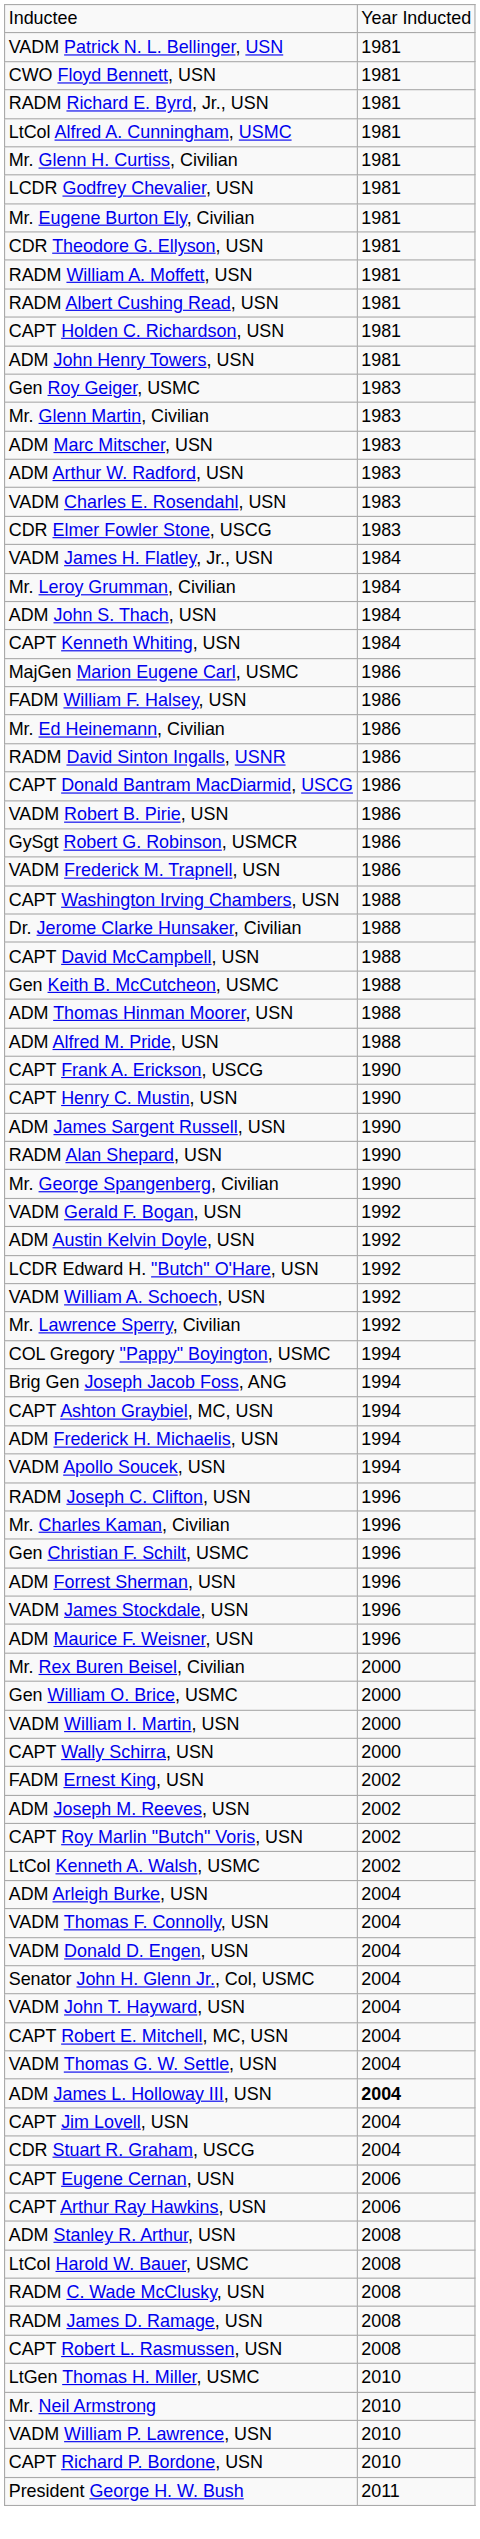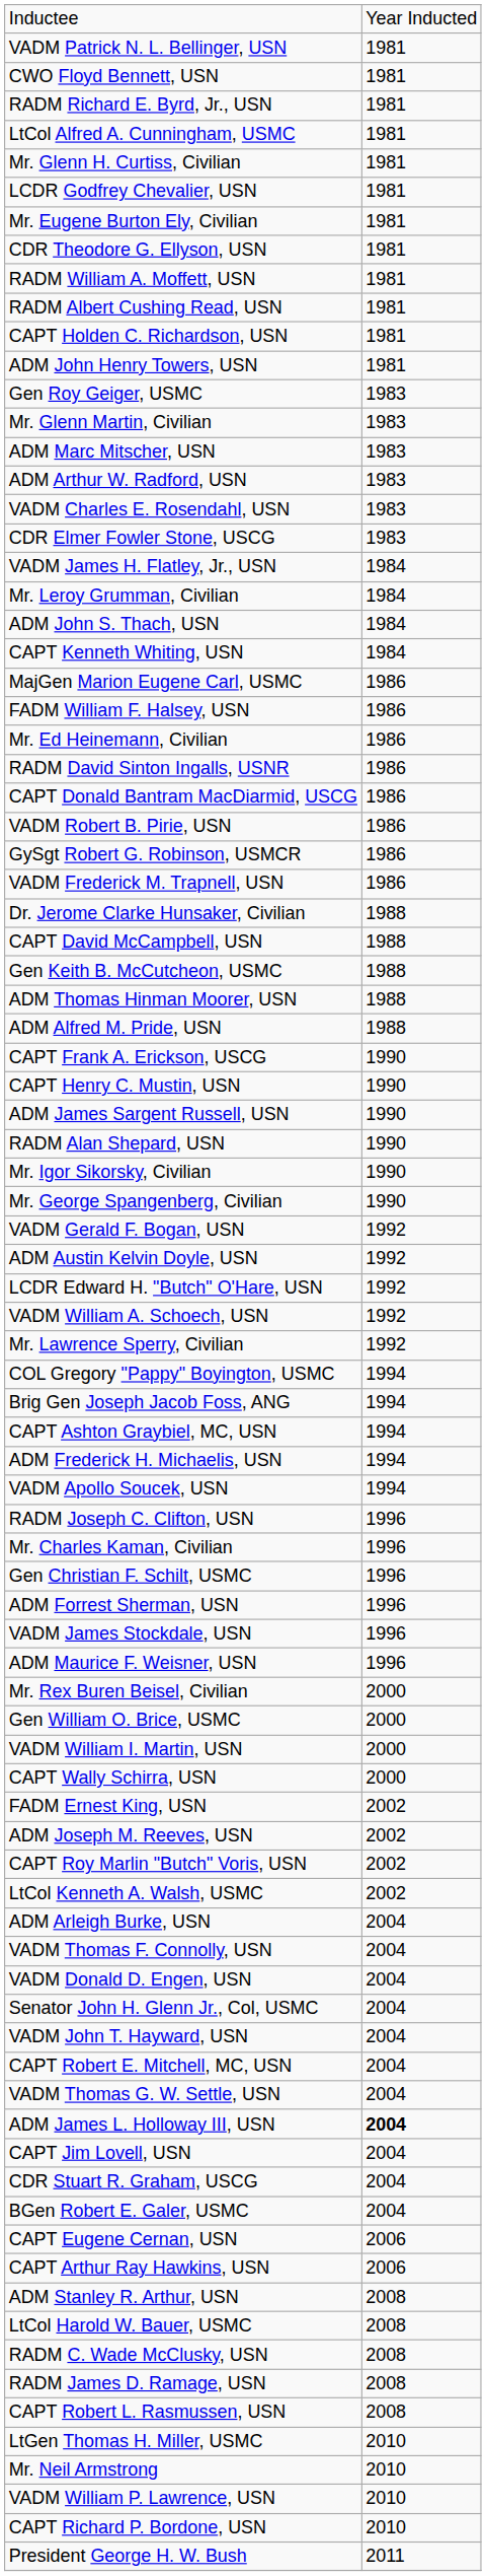 <table class="wikitable">
 <tr>
 <td>Inductee</td>
 <td>Year Inducted</td>
 </tr>
 <tr>
 <td>VADM <a href='#'>Patrick N. L. Bellinger</a>, <a href='#'>USN</a></td>
 <td>1981</td>
 </tr>
 <tr>
 <td>CWO <a href='#'>Floyd Bennett</a>, USN</td>
 <td>1981</td>
 </tr>
 <tr>
 <td>RADM <a href='#'>Richard E. Byrd</a>, Jr., USN</td>
 <td>1981</td>
 </tr>
 <tr>
 <td>LtCol <a href='#'>Alfred A. Cunningham</a>, <a href='#'>USMC</a></td>
 <td>1981</td>
 </tr>
 <tr>
 <td>Mr. <a href='#'>Glenn H. Curtiss</a>, Civilian</td>
 <td>1981</td>
 </tr>
 <tr>
 <td>LCDR <a href='#'>Godfrey Chevalier</a>, USN</td>
 <td>1981</td>
 </tr>
 <tr>
 <td>Mr. <a href='#'>Eugene Burton Ely</a>, Civilian</td>
 <td>1981</td>
 </tr>
 <tr>
 <td>CDR <a href='#'>Theodore G. Ellyson</a>, USN</td>
 <td>1981</td>
 </tr>
 <tr>
 <td>RADM <a href='#'>William A. Moffett</a>, USN</td>
 <td>1981</td>
 </tr>
 <tr>
 <td>RADM <a href='#'>Albert Cushing Read</a>, USN</td>
 <td>1981</td>
 </tr>
 <tr>
 <td>CAPT <a href='#'>Holden C. Richardson</a>, USN</td>
 <td>1981</td>
 </tr>
 <tr>
 <td>ADM <a href='#'>John Henry Towers</a>, USN</td>
 <td>1981</td>
 </tr>
 <tr>
 <td>Gen <a href='#'>Roy Geiger</a>, USMC</td>
 <td>1983</td>
 </tr>
 <tr>
 <td>Mr. <a href='#'>Glenn Martin</a>, Civilian</td>
 <td>1983</td>
 </tr>
 <tr>
 <td>ADM <a href='#'>Marc Mitscher</a>, USN</td>
 <td>1983</td>
 </tr>
 <tr>
 <td>ADM <a href='#'>Arthur W. Radford</a>, USN</td>
 <td>1983</td>
 </tr>
 <tr>
 <td>VADM <a href='#'>Charles E. Rosendahl</a>, USN</td>
 <td>1983</td>
 </tr>
 <tr>
 <td>CDR <a href='#'>Elmer Fowler Stone</a>, USCG</td>
 <td>1983</td>
 </tr>
 <tr>
 <td>VADM <a href='#'>James H. Flatley</a>, Jr., USN</td>
 <td>1984</td>
 </tr>
 <tr>
 <td>Mr. <a href='#'>Leroy Grumman</a>, Civilian</td>
 <td>1984</td>
 </tr>
 <tr>
 <td>ADM <a href='#'>John S. Thach</a>, USN</td>
 <td>1984</td>
 </tr>
 <tr>
 <td>CAPT <a href='#'>Kenneth Whiting</a>, USN</td>
 <td>1984</td>
 </tr>
 <tr>
 <td>MajGen <a href='#'>Marion Eugene Carl</a>, USMC</td>
 <td>1986</td>
 </tr>
 <tr>
 <td>FADM <a href='#'>William F. Halsey</a>, USN</td>
 <td>1986</td>
 </tr>
 <tr>
 <td>Mr. <a href='#'>Ed Heinemann</a>, Civilian</td>
 <td>1986</td>
 </tr>
 <tr>
 <td>RADM <a href='#'>David Sinton Ingalls</a>, <a href='#'>USNR</a></td>
 <td>1986</td>
 </tr>
 <tr>
 <td>CAPT <a href='#'>Donald Bantram MacDiarmid</a>, <a href='#'>USCG</a></td>
 <td>1986</td>
 </tr>
 <tr>
 <td>VADM <a href='#'>Robert B. Pirie</a>, USN</td>
 <td>1986</td>
 </tr>
 <tr>
 <td>GySgt <a href='#'>Robert G. Robinson</a>, USMCR</td>
 <td>1986</td>
 </tr>
 <tr>
 <td>VADM <a href='#'>Frederick M. Trapnell</a>, USN</td>
 <td>1986</td>
 </tr>
 <tr>
-<td>CAPT <a href='#'>Washington Irving Chambers</a>, USN</td>
-<td>1988</td>
-</tr>
-<tr>
 <td>Dr. <a href='#'>Jerome Clarke Hunsaker</a>, Civilian</td>
 <td>1988</td>
 </tr>
 <tr>
 <td>CAPT <a href='#'>David McCampbell</a>, USN</td>
 <td>1988</td>
 </tr>
 <tr>
 <td>Gen <a href='#'>Keith B. McCutcheon</a>, USMC</td>
 <td>1988</td>
 </tr>
 <tr>
 <td>ADM <a href='#'>Thomas Hinman Moorer</a>, USN</td>
 <td>1988</td>
 </tr>
 <tr>
 <td>ADM <a href='#'>Alfred M. Pride</a>, USN</td>
 <td>1988</td>
 </tr>
 <tr>
 <td>CAPT <a href='#'>Frank A. Erickson</a>, USCG</td>
 <td>1990</td>
 </tr>
 <tr>
 <td>CAPT <a href='#'>Henry C. Mustin</a>, USN</td>
 <td>1990</td>
 </tr>
 <tr>
 <td>ADM <a href='#'>James Sargent Russell</a>, USN</td>
 <td>1990</td>
 </tr>
 <tr>
 <td>RADM <a href='#'>Alan Shepard</a>, USN</td>
+<td>1990</td>
+</tr>
+<tr>
+<td>Mr. <a href='#'>Igor Sikorsky</a>, Civilian</td>
 <td>1990</td>
 </tr>
 <tr>
 <td>Mr. <a href='#'>George Spangenberg</a>, Civilian</td>
 <td>1990</td>
 </tr>
 <tr>
 <td>VADM <a href='#'>Gerald F. Bogan</a>, USN</td>
 <td>1992</td>
 </tr>
 <tr>
 <td>ADM <a href='#'>Austin Kelvin Doyle</a>, USN</td>
 <td>1992</td>
 </tr>
 <tr>
 <td>LCDR Edward H. <a href='#'>"Butch" O'Hare</a>, USN</td>
 <td>1992</td>
 </tr>
 <tr>
 <td>VADM <a href='#'>William A. Schoech</a>, USN</td>
 <td>1992</td>
 </tr>
 <tr>
 <td>Mr. <a href='#'>Lawrence Sperry</a>, Civilian</td>
 <td>1992</td>
 </tr>
 <tr>
 <td>COL Gregory <a href='#'>"Pappy" Boyington</a>, USMC</td>
 <td>1994</td>
 </tr>
 <tr>
 <td>Brig Gen <a href='#'>Joseph Jacob Foss</a>, ANG</td>
 <td>1994</td>
 </tr>
 <tr>
 <td>CAPT <a href='#'>Ashton Graybiel</a>, MC, USN</td>
 <td>1994</td>
 </tr>
 <tr>
 <td>ADM <a href='#'>Frederick H. Michaelis</a>, USN</td>
 <td>1994</td>
 </tr>
 <tr>
 <td>VADM <a href='#'>Apollo Soucek</a>, USN</td>
 <td>1994</td>
 </tr>
 <tr>
 <td>RADM <a href='#'>Joseph C. Clifton</a>, USN</td>
 <td>1996</td>
 </tr>
 <tr>
 <td>Mr. <a href='#'>Charles Kaman</a>, Civilian</td>
 <td>1996</td>
 </tr>
 <tr>
 <td>Gen <a href='#'>Christian F. Schilt</a>, USMC</td>
 <td>1996</td>
 </tr>
 <tr>
 <td>ADM <a href='#'>Forrest Sherman</a>, USN</td>
 <td>1996</td>
 </tr>
 <tr>
 <td>VADM <a href='#'>James Stockdale</a>, USN</td>
 <td>1996</td>
 </tr>
 <tr>
 <td>ADM <a href='#'>Maurice F. Weisner</a>, USN</td>
 <td>1996</td>
 </tr>
 <tr>
 <td>Mr. <a href='#'>Rex Buren Beisel</a>, Civilian</td>
 <td>2000</td>
 </tr>
 <tr>
 <td>Gen <a href='#'>William O. Brice</a>, USMC</td>
 <td>2000</td>
 </tr>
 <tr>
 <td>VADM <a href='#'>William I. Martin</a>, USN</td>
 <td>2000</td>
 </tr>
 <tr>
 <td>CAPT <a href='#'>Wally Schirra</a>, USN</td>
 <td>2000</td>
 </tr>
 <tr>
 <td>FADM <a href='#'>Ernest King</a>, USN</td>
 <td>2002</td>
 </tr>
 <tr>
 <td>ADM <a href='#'>Joseph M. Reeves</a>, USN</td>
 <td>2002</td>
 </tr>
 <tr>
 <td>CAPT <a href='#'>Roy Marlin "Butch" Voris</a>, USN</td>
 <td>2002</td>
 </tr>
 <tr>
 <td>LtCol <a href='#'>Kenneth A. Walsh</a>, USMC</td>
 <td>2002</td>
 </tr>
 <tr>
 <td>ADM <a href='#'>Arleigh Burke</a>, USN</td>
 <td>2004</td>
 </tr>
 <tr>
 <td>VADM <a href='#'>Thomas F. Connolly</a>, USN</td>
 <td>2004</td>
 </tr>
 <tr>
 <td>VADM <a href='#'>Donald D. Engen</a>, USN</td>
 <td>2004</td>
 </tr>
 <tr>
 <td>Senator <a href='#'>John H. Glenn Jr.</a>, Col, USMC</td>
 <td>2004</td>
 </tr>
 <tr>
 <td>VADM <a href='#'>John T. Hayward</a>, USN</td>
 <td>2004</td>
 </tr>
 <tr>
 <td>CAPT <a href='#'>Robert E. Mitchell</a>, MC, USN</td>
 <td>2004</td>
 </tr>
 <tr>
 <td>VADM <a href='#'>Thomas G. W. Settle</a>, USN</td>
 <td>2004</td>
 </tr>
 <tr>
 <td>ADM <a href='#'>James L. Holloway III</a>, USN</td>
 <td><strong>2004</strong></td>
 </tr>
 <tr>
 <td>CAPT <a href='#'>Jim Lovell</a>, USN</td>
 <td>2004</td>
 </tr>
 <tr>
 <td>CDR <a href='#'>Stuart R. Graham</a>, USCG</td>
 <td>2004</td>
 </tr>
 <tr>
+<td>BGen <a href='#'>Robert E. Galer</a>, USMC</td>
+<td>2004</td>
+</tr>
+<tr>
 <td>CAPT <a href='#'>Eugene Cernan</a>, USN</td>
 <td>2006</td>
 </tr>
 <tr>
 <td>CAPT <a href='#'>Arthur Ray Hawkins</a>, USN</td>
 <td>2006</td>
 </tr>
 <tr>
 <td>ADM <a href='#'>Stanley R. Arthur</a>, USN</td>
 <td>2008</td>
 </tr>
 <tr>
 <td>LtCol <a href='#'>Harold W. Bauer</a>, USMC</td>
 <td>2008</td>
 </tr>
 <tr>
 <td>RADM <a href='#'>C. Wade McClusky</a>, USN</td>
 <td>2008</td>
 </tr>
 <tr>
 <td>RADM <a href='#'>James D. Ramage</a>, USN</td>
 <td>2008</td>
 </tr>
 <tr>
 <td>CAPT <a href='#'>Robert L. Rasmussen</a>, USN</td>
 <td>2008</td>
 </tr>
 <tr>
 <td>LtGen <a href='#'>Thomas H. Miller</a>, USMC</td>
 <td>2010</td>
 </tr>
 <tr>
 <td>Mr. <a href='#'>Neil Armstrong</a></td>
 <td>2010</td>
 </tr>
 <tr>
 <td>VADM <a href='#'>William P. Lawrence</a>, USN</td>
 <td>2010</td>
 </tr>
 <tr>
 <td>CAPT <a href='#'>Richard P. Bordone</a>, USN</td>
 <td>2010</td>
 </tr>
 <tr>
 <td>President <a href='#'>George H. W. Bush</a></td>
 <td>2011</td>
 </tr>
 <tr>
 </tr>
 </table>
